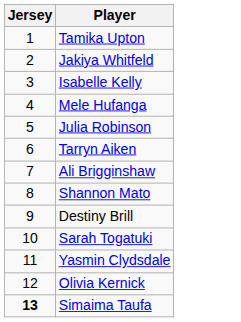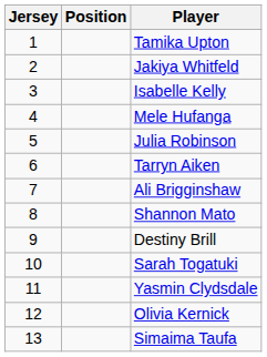 <table class="wikitable" style="text-align:center;">
 <tr>
 <th>Jersey</th>
+<th>Position</th>
 <th>Player</th>
 </tr>
 <tr align=left>
 <td align=center>1</td>
+<td align=center></td>
 <td> <a href='#'>Tamika Upton</a></td>
 </tr>
 <tr align=left>
 <td align=center>2</td>
+<td align=center></td>
 <td> <a href='#'>Jakiya Whitfeld</a></td>
 </tr>
 <tr align=left>
 <td align=center>3</td>
+<td align=center></td>
 <td> <a href='#'>Isabelle Kelly</a></td>
 </tr>
 <tr align=left>
 <td align=center>4</td>
+<td align=center></td>
 <td> <a href='#'>Mele Hufanga</a></td>
 </tr>
 <tr align=left>
 <td align=center>5</td>
+<td align=center></td>
 <td> <a href='#'>Julia Robinson</a></td>
 </tr>
 <tr align=left>
 <td align=center>6</td>
+<td align=center></td>
 <td> <a href='#'>Tarryn Aiken</a></td>
 </tr>
 <tr align=left>
 <td align=center>7</td>
+<td align=center></td>
 <td> <a href='#'>Ali Brigginshaw</a></td>
 </tr>
 <tr align=left>
 <td align=center>8</td>
+<td align=center></td>
 <td> <a href='#'>Shannon Mato</a></td>
 </tr>
 <tr align=left>
 <td align=center>9</td>
+<td align=center></td>
 <td> Destiny Brill</td>
 </tr>
 <tr align=left>
 <td align=center>10</td>
+<td align=center></td>
 <td> <a href='#'>Sarah Togatuki</a></td>
 </tr>
 <tr align=left>
 <td align=center>11</td>
+<td align=center></td>
 <td> <a href='#'>Yasmin Clydsdale</a></td>
 </tr>
 <tr align=left>
 <td align=center>12</td>
+<td align=center></td>
 <td> <a href='#'>Olivia Kernick</a></td>
 </tr>
 <tr align=left>
-<td align=center><strong>13</strong></td>
+<td align=center>13</td>
+<td align=center></td>
 <td> <a href='#'>Simaima Taufa</a></td>
 </tr>
 </table>
